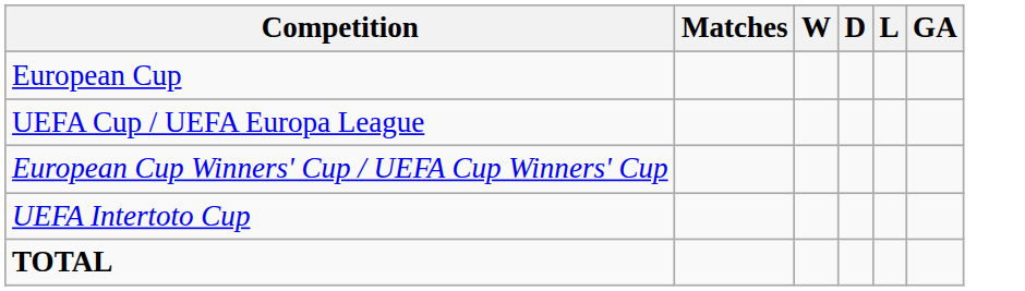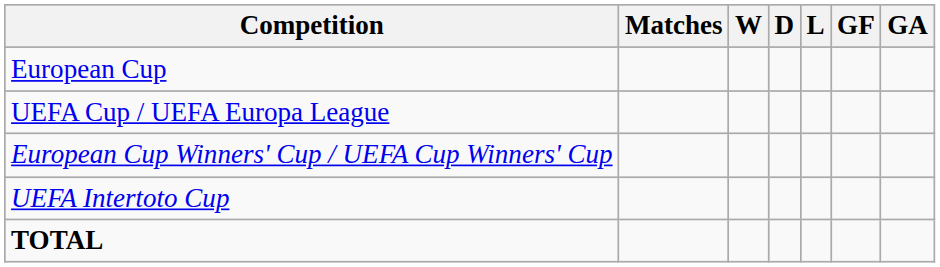 <table class="wikitable">
 <tr>
 <th>Competition</th>
 <th>Matches</th>
 <th>W</th>
 <th>D</th>
 <th>L</th>
+<th>GF</th>
 <th>GA</th>
 </tr>
 <tr>
 <td><a href='#'>European Cup</a></td>
+<td></td>
 <td></td>
 <td></td>
 <td></td>
 <td></td>
 <td></td>
 </tr>
 <tr>
 <td><a href='#'>UEFA Cup / UEFA Europa League</a></td>
 <td></td>
 <td></td>
 <td></td>
 <td></td>
 <td></td>
+<td></td>
 </tr>
 <tr>
 <td><em><a href='#'>European Cup Winners' Cup / UEFA Cup Winners' Cup</a></em></td>
+<td></td>
 <td></td>
 <td></td>
 <td></td>
 <td></td>
 <td></td>
 </tr>
 <tr>
 <td><em><a href='#'>UEFA Intertoto Cup</a></em></td>
 <td></td>
 <td></td>
 <td></td>
 <td></td>
 <td></td>
+<td></td>
 </tr>
 <tr>
 <td><strong>TOTAL</strong></td>
 <td></td>
 <td></td>
 <td></td>
 <td></td>
 <td></td>
+<td></td>
 </tr>
 </table>
